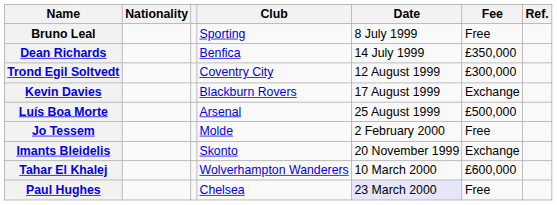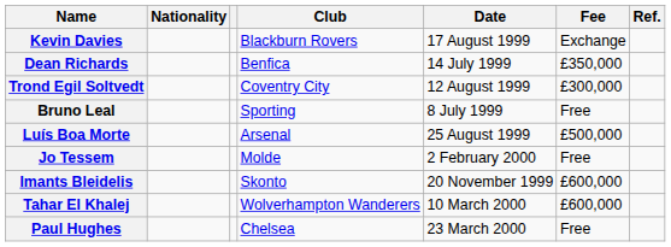 <table class="wikitable plainrowheaders">
 <tr>
 <th scope="col">Name</th>
 <th scope="col">Nationality</th>
 <th scope="col"></th>
 <th scope="col">Club</th>
 <th scope="col">Date</th>
 <th scope="col">Fee</th>
 <th scope="col">Ref.</th>
 </tr>
 <tr>
-<th scope="row">Bruno Leal</th>
+<th scope="row"><a href='#'>Kevin Davies</a></th>
 <td></td>
 <td align="center"></td>
-<td> <a href='#'>Sporting</a></td>
-<td>8 July 1999</td>
-<td>Free</td>
+<td> <a href='#'>Blackburn Rovers</a></td>
+<td>17 August 1999</td>
+<td>Exchange</td>
 <td align="center"></td>
 </tr>
 <tr>
 <th scope="row"><a href='#'>Dean Richards</a></th>
 <td></td>
 <td align="center"></td>
 <td> <a href='#'>Benfica</a></td>
 <td>14 July 1999</td>
 <td>£350,000</td>
 <td align="center"></td>
 </tr>
 <tr>
 <th scope="row"><a href='#'>Trond Egil Soltvedt</a></th>
 <td></td>
 <td align="center"></td>
 <td> <a href='#'>Coventry City</a></td>
 <td>12 August 1999</td>
 <td>£300,000</td>
 <td align="center"></td>
 </tr>
 <tr>
-<th scope="row"><a href='#'>Kevin Davies</a></th>
+<th scope="row">Bruno Leal</th>
 <td></td>
 <td align="center"></td>
-<td> <a href='#'>Blackburn Rovers</a></td>
-<td>17 August 1999</td>
-<td>Exchange</td>
+<td> <a href='#'>Sporting</a></td>
+<td>8 July 1999</td>
+<td>Free</td>
 <td align="center"></td>
 </tr>
 <tr>
 <th scope="row"><a href='#'>Luís Boa Morte</a></th>
 <td></td>
 <td align="center"></td>
 <td> <a href='#'>Arsenal</a></td>
 <td>25 August 1999</td>
 <td>£500,000</td>
 <td align="center"></td>
 </tr>
 <tr>
 <th scope="row"><a href='#'>Jo Tessem</a></th>
 <td></td>
 <td align="center"></td>
 <td> <a href='#'>Molde</a></td>
 <td>2 February 2000</td>
 <td>Free</td>
 <td align="center"></td>
 </tr>
 <tr>
 <th scope="row"><a href='#'>Imants Bleidelis</a></th>
 <td></td>
 <td align="center"></td>
 <td> <a href='#'>Skonto</a></td>
 <td>20 November 1999</td>
-<td>Exchange</td>
+<td>£600,000</td>
 <td align="center"></td>
 </tr>
 <tr>
 <th scope="row"><a href='#'>Tahar El Khalej</a></th>
 <td></td>
 <td align="center"></td>
 <td> <a href='#'>Wolverhampton Wanderers</a></td>
 <td>10 March 2000</td>
 <td>£600,000</td>
 <td align="center"></td>
 </tr>
 <tr>
 <th scope="row"><a href='#'>Paul Hughes</a></th>
 <td></td>
 <td align="center"></td>
 <td> <a href='#'>Chelsea</a></td>
-<td style="background: lavender;">23 March 2000</td>
+<td>23 March 2000</td>
 <td>Free</td>
 <td align="center"></td>
 </tr>
 </table>
